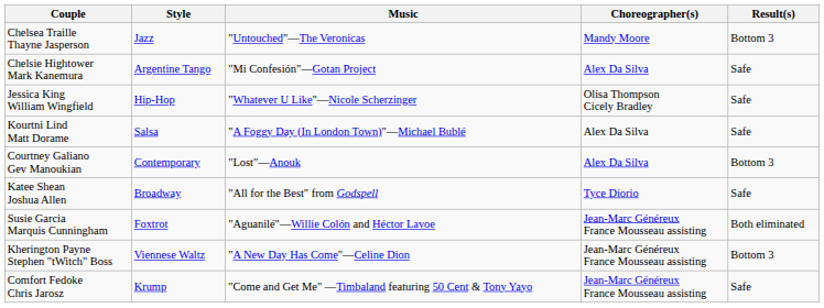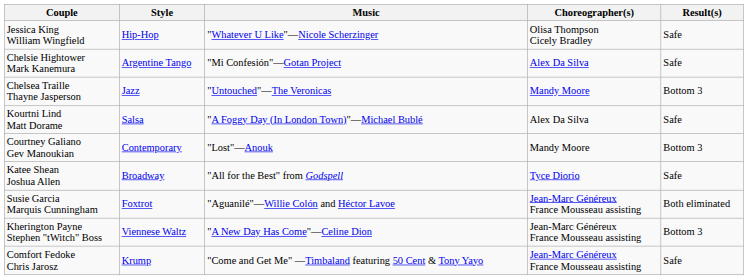 <table class="wikitable" style="width:90%;">
 <tr>
 <th>Couple</th>
 <th>Style</th>
 <th>Music</th>
 <th>Choreographer(s)</th>
 <th>Result(s)</th>
 </tr>
 <tr>
-<td>Chelsea Traille<br>Thayne Jasperson</td>
-<td><a href='#'>Jazz</a></td>
-<td>"<a href='#'>Untouched</a>"—<a href='#'>The Veronicas</a></td>
-<td><a href='#'>Mandy Moore</a></td>
-<td>Bottom 3</td>
+<td>Jessica King<br>William Wingfield</td>
+<td><a href='#'>Hip-Hop</a></td>
+<td>"<a href='#'>Whatever U Like</a>"—<a href='#'>Nicole Scherzinger</a></td>
+<td>Olisa Thompson<br>Cicely Bradley</td>
+<td>Safe</td>
 </tr>
 <tr>
 <td>Chelsie Hightower<br>Mark Kanemura</td>
 <td><a href='#'>Argentine Tango</a></td>
 <td>"Mi Confesión"—<a href='#'>Gotan Project</a></td>
 <td><a href='#'>Alex Da Silva</a></td>
 <td>Safe</td>
 </tr>
 <tr>
-<td>Jessica King<br>William Wingfield</td>
-<td><a href='#'>Hip-Hop</a></td>
-<td>"<a href='#'>Whatever U Like</a>"—<a href='#'>Nicole Scherzinger</a></td>
-<td>Olisa Thompson<br>Cicely Bradley</td>
-<td>Safe</td>
+<td>Chelsea Traille<br>Thayne Jasperson</td>
+<td><a href='#'>Jazz</a></td>
+<td>"<a href='#'>Untouched</a>"—<a href='#'>The Veronicas</a></td>
+<td><a href='#'>Mandy Moore</a></td>
+<td>Bottom 3</td>
 </tr>
 <tr>
 <td>Kourtni Lind<br>Matt Dorame</td>
 <td><a href='#'>Salsa</a></td>
 <td>"<a href='#'>A Foggy Day (In London Town)</a>"—<a href='#'>Michael Bublé</a></td>
 <td>Alex Da Silva</td>
 <td>Safe</td>
 </tr>
 <tr>
 <td>Courtney Galiano<br>Gev Manoukian</td>
 <td><a href='#'>Contemporary</a></td>
 <td>"Lost"—<a href='#'>Anouk</a></td>
-<td><a href='#'>Alex Da Silva</a></td>
+<td>Mandy Moore</td>
 <td>Bottom 3</td>
 </tr>
 <tr>
 <td>Katee Shean<br>Joshua Allen</td>
 <td><a href='#'>Broadway</a></td>
 <td>"All for the Best" from <em><a href='#'>Godspell</a></em></td>
 <td><a href='#'>Tyce Diorio</a></td>
 <td>Safe</td>
 </tr>
 <tr>
 <td>Susie Garcia<br>Marquis Cunningham</td>
 <td><a href='#'>Foxtrot</a></td>
 <td>"Aguanilé"—<a href='#'>Willie Colón</a> and <a href='#'>Héctor Lavoe</a></td>
 <td><a href='#'>Jean-Marc Généreux</a><br>France Mousseau assisting</td>
 <td>Both eliminated</td>
 </tr>
 <tr>
 <td>Kherington Payne<br>Stephen "tWitch" Boss</td>
 <td><a href='#'>Viennese Waltz</a></td>
 <td>"<a href='#'>A New Day Has Come</a>"—<a href='#'>Celine Dion</a></td>
 <td>Jean-Marc Généreux<br>France Mousseau assisting</td>
 <td>Bottom 3</td>
 </tr>
 <tr>
 <td>Comfort Fedoke<br>Chris Jarosz</td>
 <td><a href='#'>Krump</a></td>
 <td>"Come and Get Me" —<a href='#'>Timbaland</a> featuring <a href='#'>50 Cent</a> & <a href='#'>Tony Yayo</a></td>
 <td><a href='#'>Jean-Marc Généreux</a><br>France Mousseau assisting</td>
 <td>Safe</td>
 </tr>
 </table>
